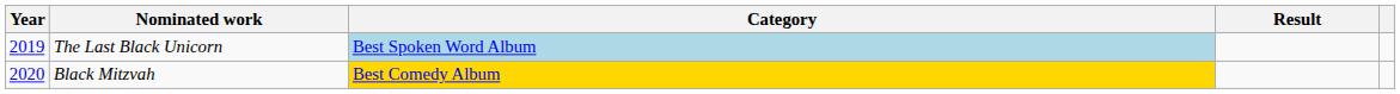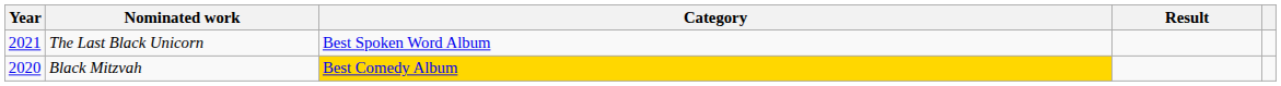 <table style="width:100%;" class="wikitable sortable">
 <tr>
 <th style="width:1%;" scope="col">Year</th>
 <th style="width:20%;" scope="col">Nominated work</th>
 <th style="width:58%;" scope="col">Category</th>
 <th style="width:11%;" scope="col">Result</th>
 <th style="width:1%;" scope="col"></th>
 </tr>
 <tr>
-<td><a href='#'>2019</a></td>
+<td><a href='#'>2021</a></td>
 <td><em>The Last Black Unicorn</em></td>
-<td style="background: lightblue;"><a href='#'>Best Spoken Word Album</a></td>
+<td><a href='#'>Best Spoken Word Album</a></td>
 <td></td>
 <td style="text-align:center;"></td>
 </tr>
 <tr>
 <td><a href='#'>2020</a></td>
 <td><em>Black Mitzvah</em></td>
 <td style="background: gold;"><a href='#'>Best Comedy Album</a></td>
 <td></td>
 <td style="text-align:center;"></td>
 </tr>
 </table>
